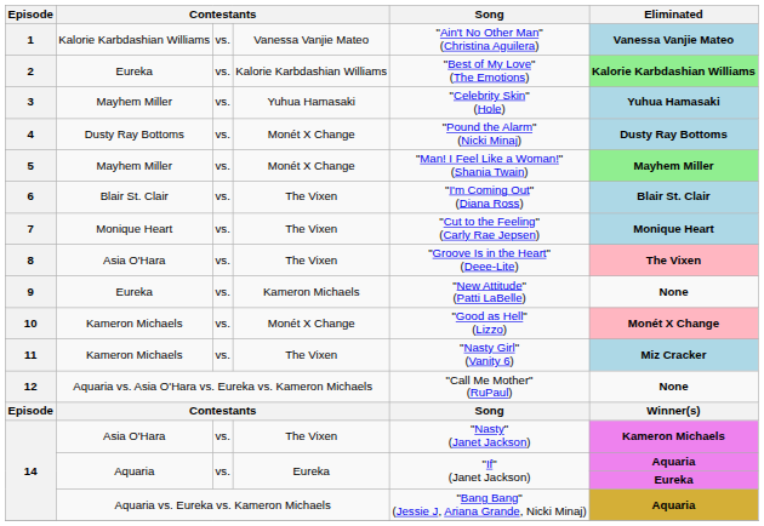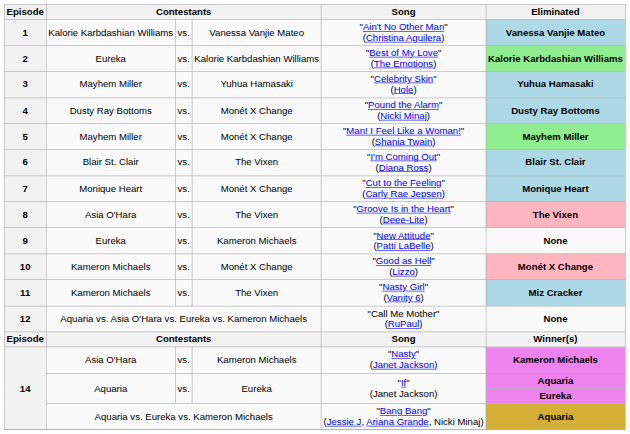 <table class="wikitable" style="text-align:center">
 <tr>
 <th scope="col">Episode</th>
 <th scope="col" colspan="3">Contestants</th>
 <th scope="col">Song</th>
 <th scope="col">Eliminated</th>
 </tr>
 <tr>
 <th scope="row">1</th>
 <td nowrap>Kalorie Karbdashian Williams</td>
 <td>vs.</td>
 <td>Vanessa Vanjie Mateo</td>
 <td>"<a href='#'>Ain't No Other Man</a>"<br>(<a href='#'>Christina Aguilera</a>)</td>
 <td bgcolor="lightblue"><strong>Vanessa Vanjie Mateo</strong></td>
 </tr>
 <tr>
 <th scope="row">2</th>
 <td>Eureka</td>
 <td>vs.</td>
 <td nowrap>Kalorie Karbdashian Williams</td>
 <td>"<a href='#'>Best of My Love</a>"<br>(<a href='#'>The Emotions</a>)</td>
 <td bgcolor="lightgreen" nowrap><strong>Kalorie Karbdashian Williams</strong></td>
 </tr>
 <tr>
 <th scope="row">3</th>
 <td>Mayhem Miller</td>
 <td>vs.</td>
 <td>Yuhua Hamasaki</td>
 <td>"<a href='#'>Celebrity Skin</a>"<br>(<a href='#'>Hole</a>)</td>
 <td bgcolor="lightblue"><strong>Yuhua Hamasaki</strong></td>
 </tr>
 <tr>
 <th scope="row">4</th>
 <td>Dusty Ray Bottoms</td>
 <td>vs.</td>
 <td>Monét X Change</td>
 <td>"<a href='#'>Pound the Alarm</a>"<br>(<a href='#'>Nicki Minaj</a>)</td>
 <td bgcolor="lightblue"><strong>Dusty Ray Bottoms</strong></td>
 </tr>
 <tr>
 <th scope="row">5</th>
 <td>Mayhem Miller</td>
 <td>vs.</td>
 <td>Monét X Change</td>
 <td>"<a href='#'>Man! I Feel Like a Woman!</a>"<br>(<a href='#'>Shania Twain</a>)</td>
 <td bgcolor="lightgreen"><strong>Mayhem Miller</strong></td>
 </tr>
 <tr>
 <th scope="row">6</th>
 <td>Blair St. Clair</td>
 <td>vs.</td>
 <td>The Vixen</td>
 <td>"<a href='#'>I'm Coming Out</a>"<br>(<a href='#'>Diana Ross</a>)</td>
 <td bgcolor="lightblue"><strong>Blair St. Clair</strong></td>
 </tr>
 <tr>
 <th scope="row">7</th>
 <td>Monique Heart</td>
 <td>vs.</td>
-<td>The Vixen</td>
+<td>Monét X Change</td>
 <td>"<a href='#'>Cut to the Feeling</a>"<br>(<a href='#'>Carly Rae Jepsen</a>)</td>
 <td bgcolor="lightblue"><strong>Monique Heart</strong></td>
 </tr>
 <tr>
 <th scope="row">8</th>
 <td>Asia O'Hara</td>
 <td>vs.</td>
 <td>The Vixen</td>
 <td>"<a href='#'>Groove Is in the Heart</a>"<br>(<a href='#'>Deee-Lite</a>)</td>
 <td bgcolor="lightpink"><strong>The Vixen</strong></td>
 </tr>
 <tr>
 <th scope="row">9</th>
 <td>Eureka</td>
 <td>vs.</td>
 <td>Kameron Michaels</td>
 <td>"<a href='#'>New Attitude</a>"<br>(<a href='#'>Patti LaBelle</a>)</td>
 <td><strong>None</strong></td>
 </tr>
 <tr>
 <th scope="row">10</th>
 <td>Kameron Michaels</td>
 <td>vs.</td>
 <td>Monét X Change</td>
 <td>"<a href='#'>Good as Hell</a>"<br>(<a href='#'>Lizzo</a>)</td>
 <td bgcolor="lightpink"><strong>Monét X Change</strong></td>
 </tr>
 <tr>
 <th scope="row">11</th>
 <td>Kameron Michaels</td>
 <td>vs.</td>
 <td>The Vixen</td>
 <td>"<a href='#'>Nasty Girl</a>"<br>(<a href='#'>Vanity 6</a>)</td>
 <td bgcolor="lightblue"><strong>Miz Cracker</strong></td>
 </tr>
 <tr>
 <th scope="row">12</th>
 <td colspan="3">Aquaria vs. Asia O'Hara vs. Eureka vs. Kameron Michaels</td>
 <td>"Call Me Mother"<br>(<a href='#'>RuPaul</a>)</td>
 <td><strong>None</strong></td>
 </tr>
 <tr>
 <th scope="col">Episode</th>
 <th scope="col" colspan="3">Contestants</th>
 <th scope="col">Song</th>
 <th scope="col">Winner(s)</th>
 </tr>
 <tr>
 <th scope="row" rowspan="4">14</th>
 <td>Asia O'Hara</td>
 <td>vs.</td>
-<td>The Vixen</td>
+<td>Kameron Michaels</td>
 <td>"<a href='#'>Nasty</a>"<br>(<a href='#'>Janet Jackson</a>)</td>
 <td bgcolor="violet"><strong>Kameron Michaels</strong></td>
 </tr>
 <tr>
 <td rowspan="2">Aquaria</td>
 <td rowspan="2">vs.</td>
 <td rowspan="2">Eureka</td>
 <td rowspan="2">"<a href='#'>If</a>"<br>(Janet Jackson)</td>
 <td bgcolor="violet"><strong>Aquaria</strong></td>
 </tr>
 <tr>
 <td bgcolor="violet"><strong>Eureka</strong></td>
 </tr>
 <tr>
 <td colspan="3">Aquaria vs. Eureka vs. Kameron Michaels</td>
 <td nowrap>"<a href='#'>Bang Bang</a>"<br>(<a href='#'>Jessie J</a>, <a href='#'>Ariana Grande</a>, Nicki Minaj)</td>
 <td bgcolor="#D4AF37"><strong>Aquaria</strong></td>
 </tr>
 <tr>
 </tr>
 </table>
